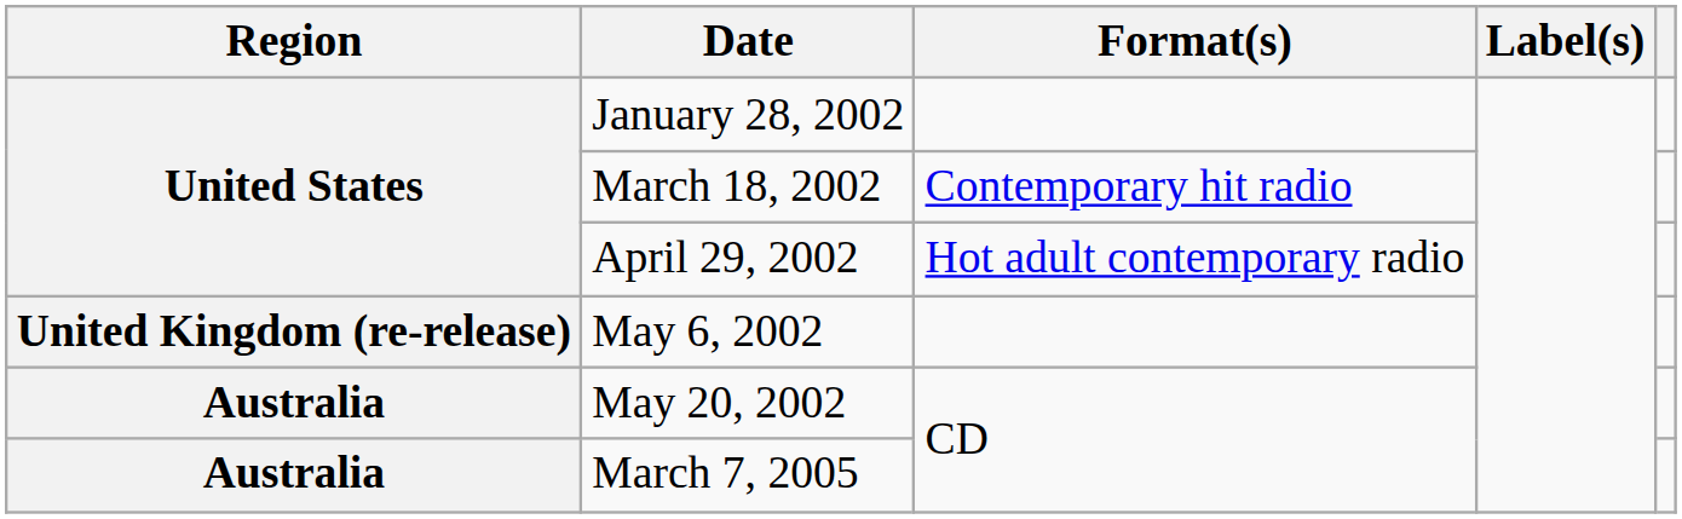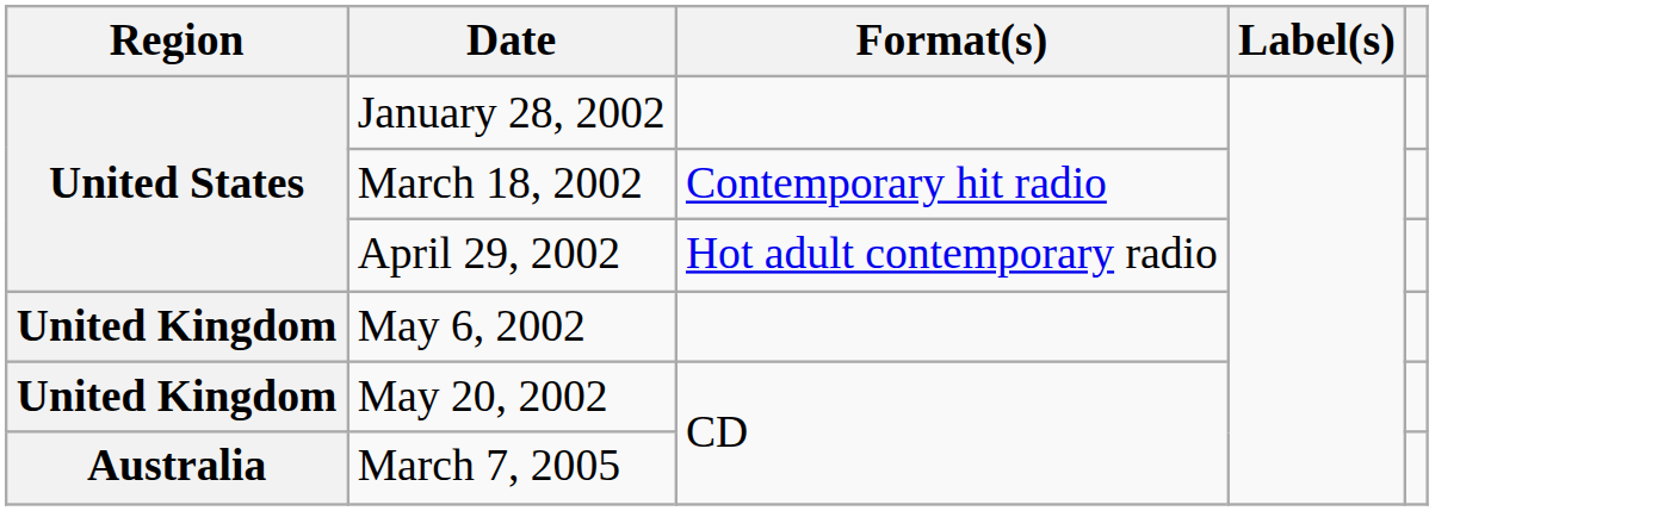 <table class="wikitable plainrowheaders">
 <tr>
 <th scope="col">Region</th>
 <th scope="col">Date</th>
 <th scope="col">Format(s)</th>
 <th scope="col">Label(s)</th>
 <th scope="col"></th>
 </tr>
 <tr>
 <th scope="row" rowspan="3">United States</th>
 <td>January 28, 2002</td>
 <td></td>
 <td rowspan="6"></td>
 <td></td>
 </tr>
 <tr>
 <td>March 18, 2002</td>
 <td><a href='#'>Contemporary hit radio</a></td>
 <td></td>
 </tr>
 <tr>
 <td>April 29, 2002</td>
 <td><a href='#'>Hot adult contemporary</a> radio</td>
 <td></td>
 </tr>
 <tr>
-<th scope="row">United Kingdom (re-release)</th>
+<th scope="row">United Kingdom</th>
 <td>May 6, 2002</td>
 <td></td>
 <td></td>
 </tr>
 <tr>
-<th scope="row">Australia</th>
+<th scope="row">United Kingdom</th>
 <td>May 20, 2002</td>
 <td rowspan="2">CD</td>
 <td></td>
 </tr>
 <tr>
 <th scope="row">Australia</th>
 <td>March 7, 2005</td>
 <td></td>
 </tr>
 </table>
